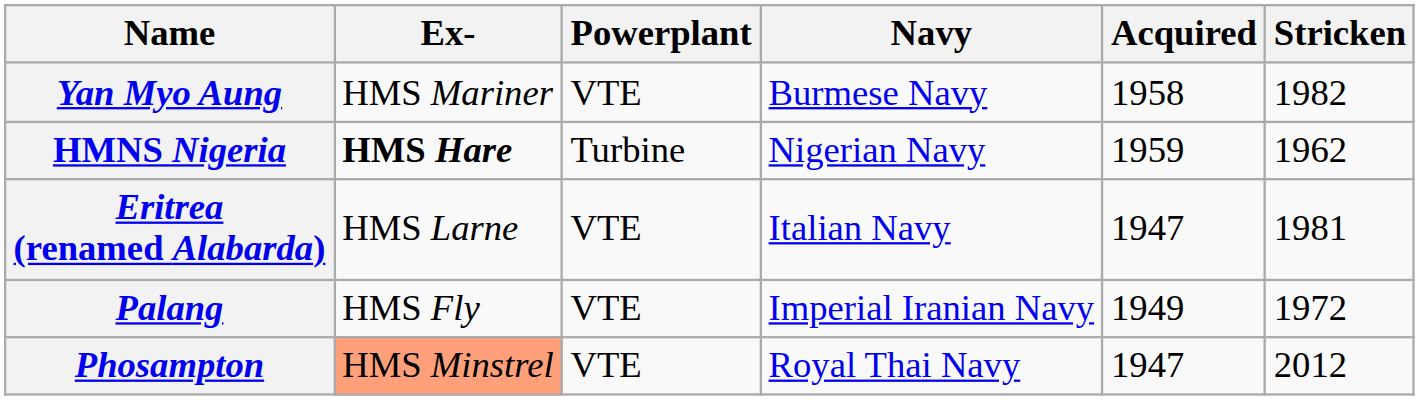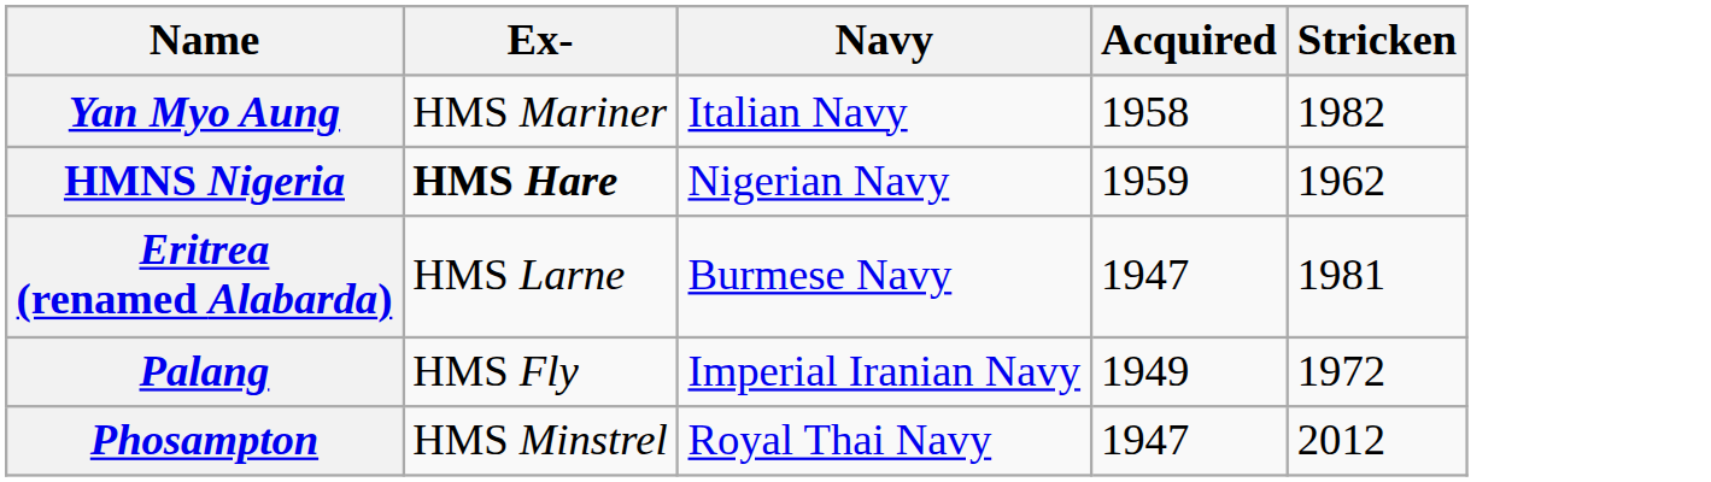 <table class="wikitable sortable plainrowheaders">
 <tr>
 <th scope="col">Name</th>
 <th scope="col">Ex-</th>
-<th scope="col">Powerplant</th>
 <th scope="col">Navy</th>
 <th scope="col">Acquired</th>
 <th scope="col">Stricken</th>
 </tr>
 <tr>
 <th scope="row"><a href='#'><em>Yan Myo Aung</em></a></th>
 <td>HMS <em>Mariner</em></td>
-<td>VTE</td>
-<td><a href='#'>Burmese Navy</a></td>
+<td><a href='#'>Italian Navy</a></td>
 <td>1958</td>
 <td>1982</td>
 </tr>
 <tr>
 <th scope="row"><a href='#'>HMNS <em>Nigeria</em></a></th>
 <td><strong>HMS <em>Hare</em></strong></td>
-<td>Turbine</td>
 <td><a href='#'>Nigerian Navy</a></td>
 <td>1959</td>
 <td>1962</td>
 </tr>
 <tr>
 <th scope="row"><a href='#'><em>Eritrea</em><br>(renamed <em>Alabarda</em>)</a></th>
 <td>HMS <em>Larne</em></td>
-<td>VTE</td>
-<td><a href='#'>Italian Navy</a></td>
+<td><a href='#'>Burmese Navy</a></td>
 <td>1947</td>
 <td>1981</td>
 </tr>
 <tr>
 <th scope="row"><a href='#'><em>Palang</em></a></th>
 <td>HMS <em>Fly</em></td>
-<td>VTE</td>
 <td><a href='#'>Imperial Iranian Navy</a></td>
 <td>1949</td>
 <td>1972</td>
 </tr>
 <tr>
 <th scope="row"><em><a href='#'>Phosampton</a></em></th>
-<td style="background: lightsalmon;">HMS <em>Minstrel</em></td>
-<td>VTE</td>
+<td>HMS <em>Minstrel</em></td>
 <td><a href='#'>Royal Thai Navy</a></td>
 <td>1947</td>
 <td>2012</td>
 </tr>
 </table>
